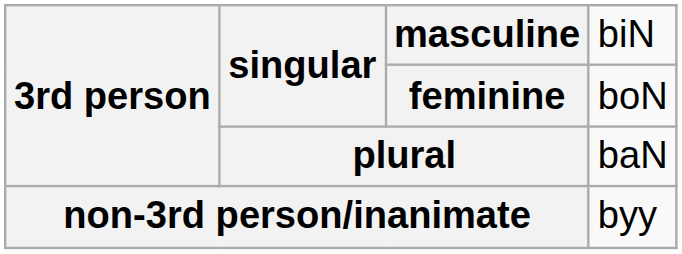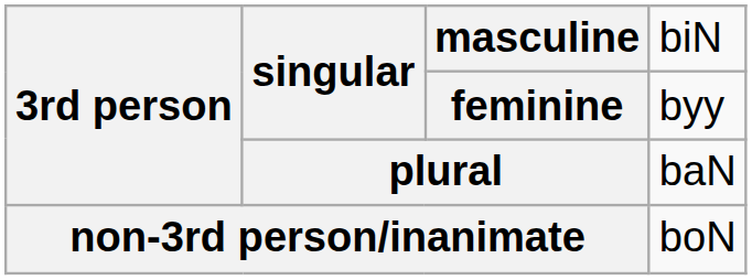 <table class="wikitable">
 <tr>
 <th rowspan="3">3rd person</th>
 <th rowspan="2">singular</th>
 <th>masculine</th>
 <td>biN</td>
 </tr>
 <tr>
 <th>feminine</th>
-<td>boN</td>
+<td>byy</td>
 </tr>
 <tr>
 <th colspan="2">plural</th>
 <td>baN</td>
 </tr>
 <tr>
 <th colspan="3">non-3rd person/inanimate</th>
-<td>byy</td>
+<td>boN</td>
 </tr>
 </table>
